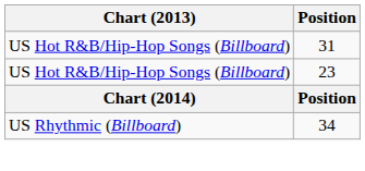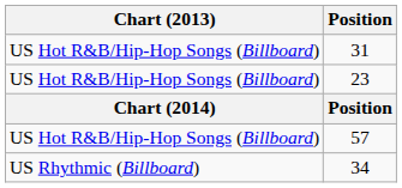 <table class="wikitable">
 <tr>
 <th scope="col">Chart (2013)</th>
 <th scope="col">Position</th>
 </tr>
 <tr>
 <td>US <a href='#'>Hot R&B/Hip-Hop Songs</a> (<em><a href='#'>Billboard</a></em>)</td>
 <td style="text-align:center;">31</td>
 </tr>
 <tr>
 <td>US <a href='#'>Hot R&B/Hip-Hop Songs</a> (<em><a href='#'>Billboard</a></em>)</td>
 <td style="text-align:center;">23</td>
 </tr>
 <tr>
 <th scope="col">Chart (2014)</th>
 <th scope="col">Position</th>
 </tr>
 <tr>
+<td>US <a href='#'>Hot R&B/Hip-Hop Songs</a> (<em><a href='#'>Billboard</a></em>)</td>
+<td style="text-align:center;">57</td>
+</tr>
+<tr>
 <td>US <a href='#'>Rhythmic</a> (<em><a href='#'>Billboard</a></em>)</td>
 <td style="text-align:center;">34</td>
 </tr>
 </table>
